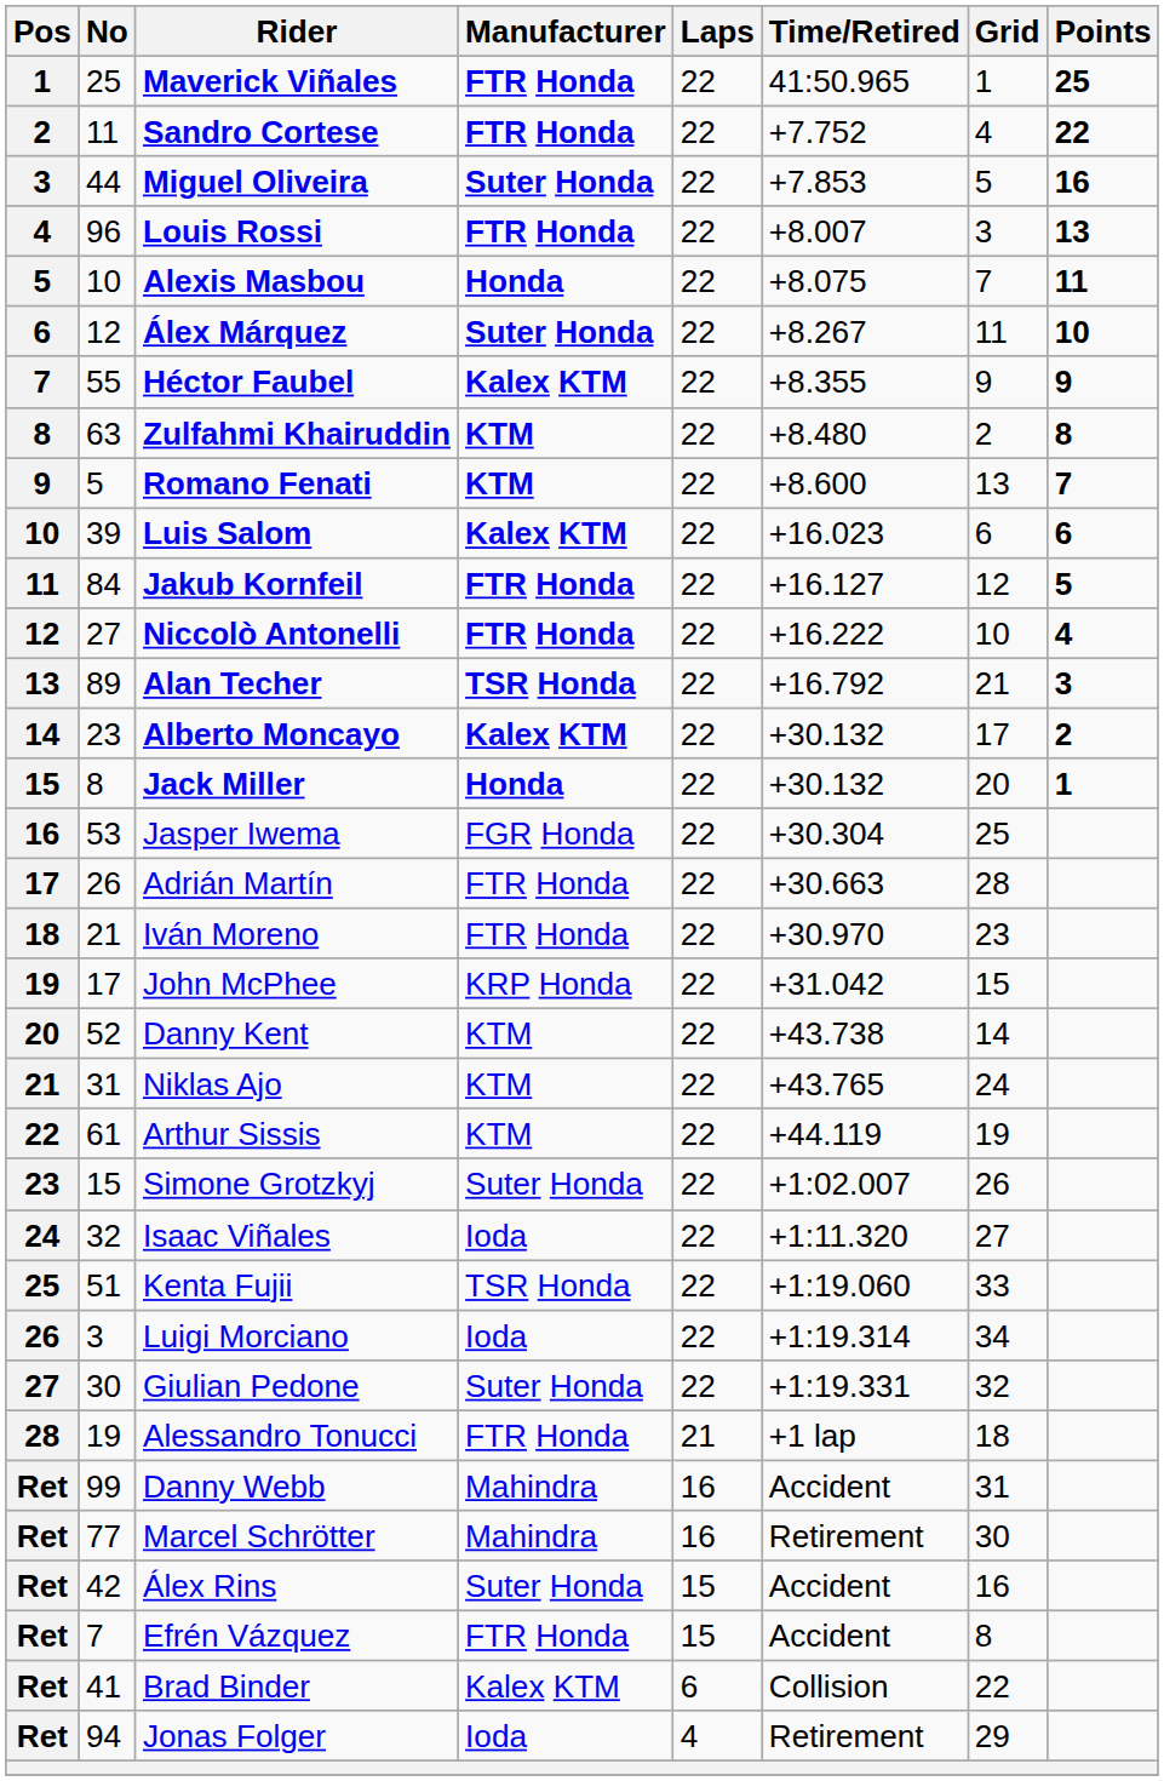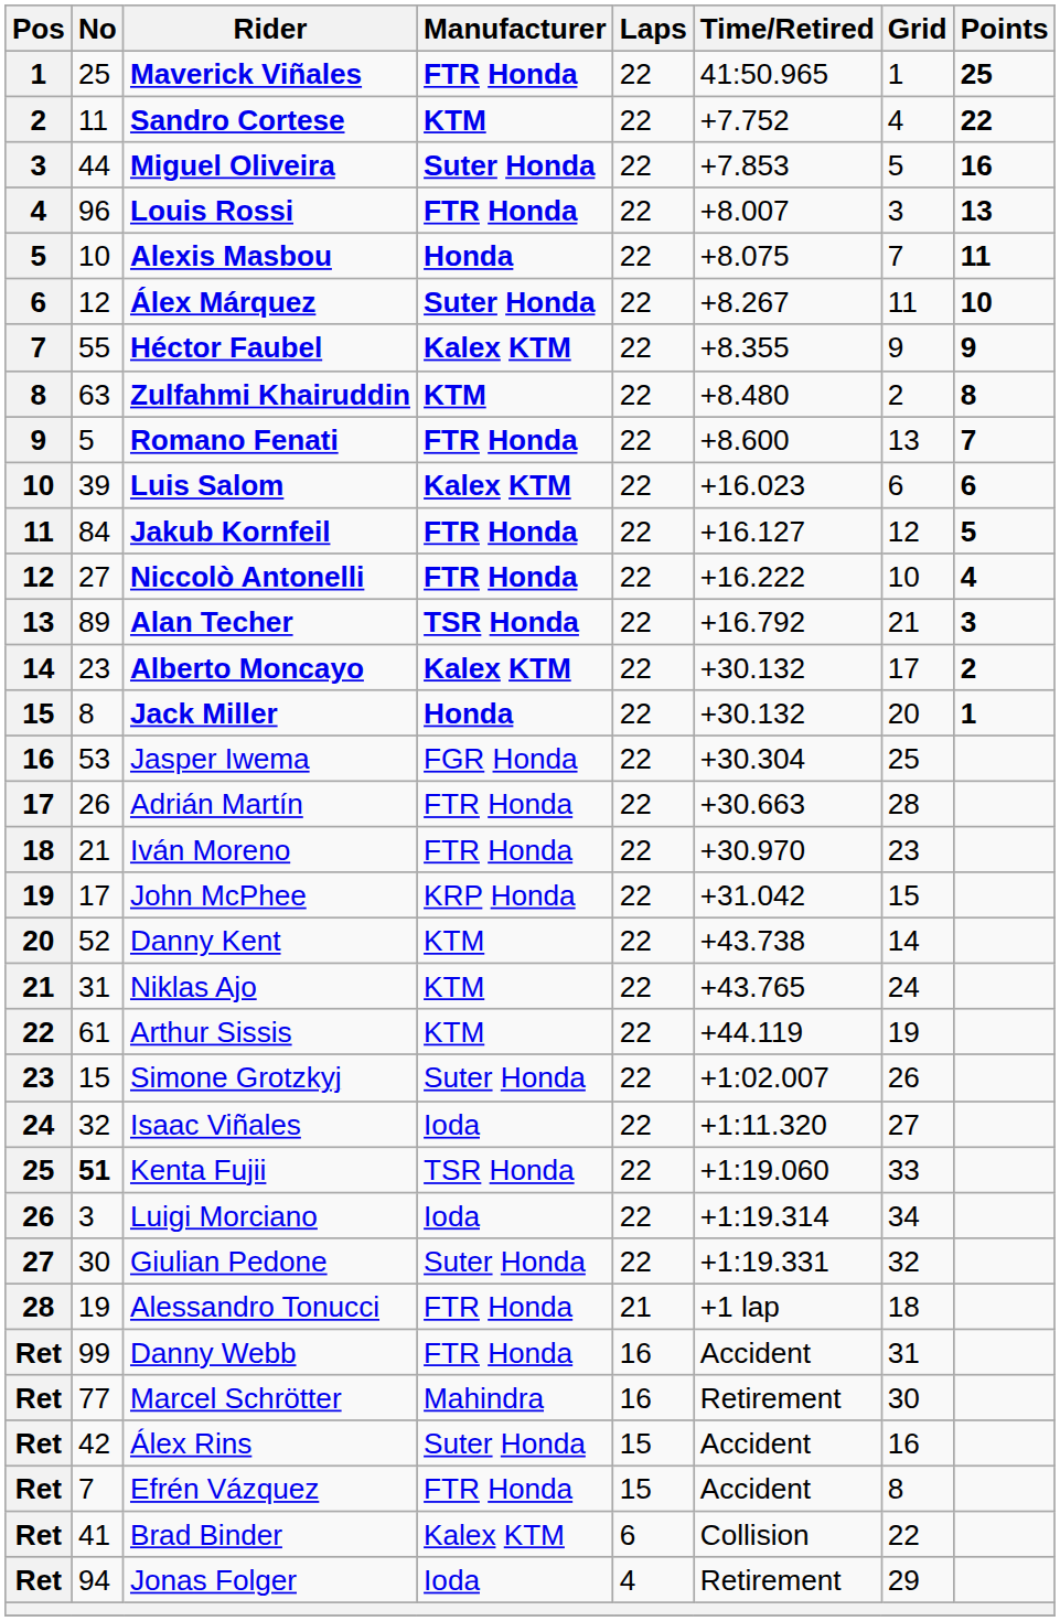 <table class="wikitable" style="font-size: 95%;">
 <tr>
 <th>Pos</th>
 <th>No</th>
 <th>Rider</th>
 <th>Manufacturer</th>
 <th>Laps</th>
 <th>Time/Retired</th>
 <th>Grid</th>
 <th>Points</th>
 </tr>
 <tr>
 <th>1</th>
 <td>25</td>
 <td> <strong><a href='#'>Maverick Viñales</a></strong></td>
 <td><strong><a href='#'>FTR</a> <a href='#'>Honda</a></strong></td>
 <td>22</td>
 <td>41:50.965</td>
 <td>1</td>
 <td><strong>25</strong></td>
 </tr>
 <tr>
 <th>2</th>
 <td>11</td>
 <td> <strong><a href='#'>Sandro Cortese</a></strong></td>
-<td><strong><a href='#'>FTR</a> <a href='#'>Honda</a></strong></td>
+<td><strong><a href='#'>KTM</a></strong></td>
 <td>22</td>
 <td>+7.752</td>
 <td>4</td>
 <td><strong>22</strong></td>
 </tr>
 <tr>
 <th>3</th>
 <td>44</td>
 <td> <strong><a href='#'>Miguel Oliveira</a></strong></td>
 <td><strong><a href='#'>Suter</a> <a href='#'>Honda</a></strong></td>
 <td>22</td>
 <td>+7.853</td>
 <td>5</td>
 <td><strong>16</strong></td>
 </tr>
 <tr>
 <th>4</th>
 <td>96</td>
 <td> <strong><a href='#'>Louis Rossi</a></strong></td>
 <td><strong><a href='#'>FTR</a> <a href='#'>Honda</a></strong></td>
 <td>22</td>
 <td>+8.007</td>
 <td>3</td>
 <td><strong>13</strong></td>
 </tr>
 <tr>
 <th>5</th>
 <td>10</td>
 <td> <strong><a href='#'>Alexis Masbou</a></strong></td>
 <td><strong><a href='#'>Honda</a></strong></td>
 <td>22</td>
 <td>+8.075</td>
 <td>7</td>
 <td><strong>11</strong></td>
 </tr>
 <tr>
 <th>6</th>
 <td>12</td>
 <td> <strong><a href='#'>Álex Márquez</a></strong></td>
 <td><strong><a href='#'>Suter</a> <a href='#'>Honda</a></strong></td>
 <td>22</td>
 <td>+8.267</td>
 <td>11</td>
 <td><strong>10</strong></td>
 </tr>
 <tr>
 <th>7</th>
 <td>55</td>
 <td> <strong><a href='#'>Héctor Faubel</a></strong></td>
 <td><strong><a href='#'>Kalex</a> <a href='#'>KTM</a></strong></td>
 <td>22</td>
 <td>+8.355</td>
 <td>9</td>
 <td><strong>9</strong></td>
 </tr>
 <tr>
 <th>8</th>
 <td>63</td>
 <td> <strong><a href='#'>Zulfahmi Khairuddin</a></strong></td>
 <td><strong><a href='#'>KTM</a></strong></td>
 <td>22</td>
 <td>+8.480</td>
 <td>2</td>
 <td><strong>8</strong></td>
 </tr>
 <tr>
 <th>9</th>
 <td>5</td>
 <td> <strong><a href='#'>Romano Fenati</a></strong></td>
-<td><strong><a href='#'>KTM</a></strong></td>
+<td><strong><a href='#'>FTR</a> <a href='#'>Honda</a></strong></td>
 <td>22</td>
 <td>+8.600</td>
 <td>13</td>
 <td><strong>7</strong></td>
 </tr>
 <tr>
 <th>10</th>
 <td>39</td>
 <td> <strong><a href='#'>Luis Salom</a></strong></td>
 <td><strong><a href='#'>Kalex</a> <a href='#'>KTM</a></strong></td>
 <td>22</td>
 <td>+16.023</td>
 <td>6</td>
 <td><strong>6</strong></td>
 </tr>
 <tr>
 <th>11</th>
 <td>84</td>
 <td> <strong><a href='#'>Jakub Kornfeil</a></strong></td>
 <td><strong><a href='#'>FTR</a> <a href='#'>Honda</a></strong></td>
 <td>22</td>
 <td>+16.127</td>
 <td>12</td>
 <td><strong>5</strong></td>
 </tr>
 <tr>
 <th>12</th>
 <td>27</td>
 <td> <strong><a href='#'>Niccolò Antonelli</a></strong></td>
 <td><strong><a href='#'>FTR</a> <a href='#'>Honda</a></strong></td>
 <td>22</td>
 <td>+16.222</td>
 <td>10</td>
 <td><strong>4</strong></td>
 </tr>
 <tr>
 <th>13</th>
 <td>89</td>
 <td> <strong><a href='#'>Alan Techer</a></strong></td>
 <td><strong><a href='#'>TSR</a> <a href='#'>Honda</a></strong></td>
 <td>22</td>
 <td>+16.792</td>
 <td>21</td>
 <td><strong>3</strong></td>
 </tr>
 <tr>
 <th>14</th>
 <td>23</td>
 <td> <strong><a href='#'>Alberto Moncayo</a></strong></td>
 <td><strong><a href='#'>Kalex</a> <a href='#'>KTM</a></strong></td>
 <td>22</td>
 <td>+30.132</td>
 <td>17</td>
 <td><strong>2</strong></td>
 </tr>
 <tr>
 <th>15</th>
 <td>8</td>
 <td> <strong><a href='#'>Jack Miller</a></strong></td>
 <td><strong><a href='#'>Honda</a></strong></td>
 <td>22</td>
 <td>+30.132</td>
 <td>20</td>
 <td><strong>1</strong></td>
 </tr>
 <tr>
 <th>16</th>
 <td>53</td>
 <td> <a href='#'>Jasper Iwema</a></td>
 <td><a href='#'>FGR</a> <a href='#'>Honda</a></td>
 <td>22</td>
 <td>+30.304</td>
 <td>25</td>
 <td></td>
 </tr>
 <tr>
 <th>17</th>
 <td>26</td>
 <td> <a href='#'>Adrián Martín</a></td>
 <td><a href='#'>FTR</a> <a href='#'>Honda</a></td>
 <td>22</td>
 <td>+30.663</td>
 <td>28</td>
 <td></td>
 </tr>
 <tr>
 <th>18</th>
 <td>21</td>
 <td> <a href='#'>Iván Moreno</a></td>
 <td><a href='#'>FTR</a> <a href='#'>Honda</a></td>
 <td>22</td>
 <td>+30.970</td>
 <td>23</td>
 <td></td>
 </tr>
 <tr>
 <th>19</th>
 <td>17</td>
 <td> <a href='#'>John McPhee</a></td>
 <td><a href='#'>KRP</a> <a href='#'>Honda</a></td>
 <td>22</td>
 <td>+31.042</td>
 <td>15</td>
 <td></td>
 </tr>
 <tr>
 <th>20</th>
 <td>52</td>
 <td> <a href='#'>Danny Kent</a></td>
 <td><a href='#'>KTM</a></td>
 <td>22</td>
 <td>+43.738</td>
 <td>14</td>
 <td></td>
 </tr>
 <tr>
 <th>21</th>
 <td>31</td>
 <td> <a href='#'>Niklas Ajo</a></td>
 <td><a href='#'>KTM</a></td>
 <td>22</td>
 <td>+43.765</td>
 <td>24</td>
 <td></td>
 </tr>
 <tr>
 <th>22</th>
 <td>61</td>
 <td> <a href='#'>Arthur Sissis</a></td>
 <td><a href='#'>KTM</a></td>
 <td>22</td>
 <td>+44.119</td>
 <td>19</td>
 <td></td>
 </tr>
 <tr>
 <th>23</th>
 <td>15</td>
 <td> <a href='#'>Simone Grotzkyj</a></td>
 <td><a href='#'>Suter</a> <a href='#'>Honda</a></td>
 <td>22</td>
 <td>+1:02.007</td>
 <td>26</td>
 <td></td>
 </tr>
 <tr>
 <th>24</th>
 <td>32</td>
 <td> <a href='#'>Isaac Viñales</a></td>
 <td><a href='#'>Ioda</a></td>
 <td>22</td>
 <td>+1:11.320</td>
 <td>27</td>
 <td></td>
 </tr>
 <tr>
 <th>25</th>
-<td>51</td>
+<td><strong>51</strong></td>
 <td> <a href='#'>Kenta Fujii</a></td>
 <td><a href='#'>TSR</a> <a href='#'>Honda</a></td>
 <td>22</td>
 <td>+1:19.060</td>
 <td>33</td>
 <td></td>
 </tr>
 <tr>
 <th>26</th>
 <td>3</td>
 <td> <a href='#'>Luigi Morciano</a></td>
 <td><a href='#'>Ioda</a></td>
 <td>22</td>
 <td>+1:19.314</td>
 <td>34</td>
 <td></td>
 </tr>
 <tr>
 <th>27</th>
 <td>30</td>
 <td> <a href='#'>Giulian Pedone</a></td>
 <td><a href='#'>Suter</a> <a href='#'>Honda</a></td>
 <td>22</td>
 <td>+1:19.331</td>
 <td>32</td>
 <td></td>
 </tr>
 <tr>
 <th>28</th>
 <td>19</td>
 <td> <a href='#'>Alessandro Tonucci</a></td>
 <td><a href='#'>FTR</a> <a href='#'>Honda</a></td>
 <td>21</td>
 <td>+1 lap</td>
 <td>18</td>
 <td></td>
 </tr>
 <tr>
 <th>Ret</th>
 <td>99</td>
 <td> <a href='#'>Danny Webb</a></td>
-<td><a href='#'>Mahindra</a></td>
+<td><a href='#'>FTR</a> <a href='#'>Honda</a></td>
 <td>16</td>
 <td>Accident</td>
 <td>31</td>
 <td></td>
 </tr>
 <tr>
 <th>Ret</th>
 <td>77</td>
 <td> <a href='#'>Marcel Schrötter</a></td>
 <td><a href='#'>Mahindra</a></td>
 <td>16</td>
 <td>Retirement</td>
 <td>30</td>
 <td></td>
 </tr>
 <tr>
 <th>Ret</th>
 <td>42</td>
 <td> <a href='#'>Álex Rins</a></td>
 <td><a href='#'>Suter</a> <a href='#'>Honda</a></td>
 <td>15</td>
 <td>Accident</td>
 <td>16</td>
 <td></td>
 </tr>
 <tr>
 <th>Ret</th>
 <td>7</td>
 <td> <a href='#'>Efrén Vázquez</a></td>
 <td><a href='#'>FTR</a> <a href='#'>Honda</a></td>
 <td>15</td>
 <td>Accident</td>
 <td>8</td>
 <td></td>
 </tr>
 <tr>
 <th>Ret</th>
 <td>41</td>
 <td> <a href='#'>Brad Binder</a></td>
 <td><a href='#'>Kalex</a> <a href='#'>KTM</a></td>
 <td>6</td>
 <td>Collision</td>
 <td>22</td>
 <td></td>
 </tr>
 <tr>
 <th>Ret</th>
 <td>94</td>
 <td> <a href='#'>Jonas Folger</a></td>
 <td><a href='#'>Ioda</a></td>
 <td>4</td>
 <td>Retirement</td>
 <td>29</td>
 <td></td>
 </tr>
 <tr>
 <th colspan=8></th>
 </tr>
 <tr>
 </tr>
 </table>
